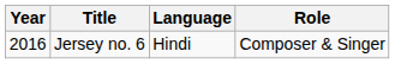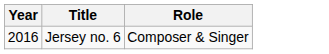 <table class="wikitable sortable">
 <tr>
 <th>Year</th>
 <th>Title</th>
-<th>Language</th>
 <th>Role</th>
 </tr>
 <tr>
 <td>2016</td>
 <td>Jersey no. 6</td>
-<td>Hindi</td>
 <td>Composer & Singer</td>
 </tr>
 </table>
